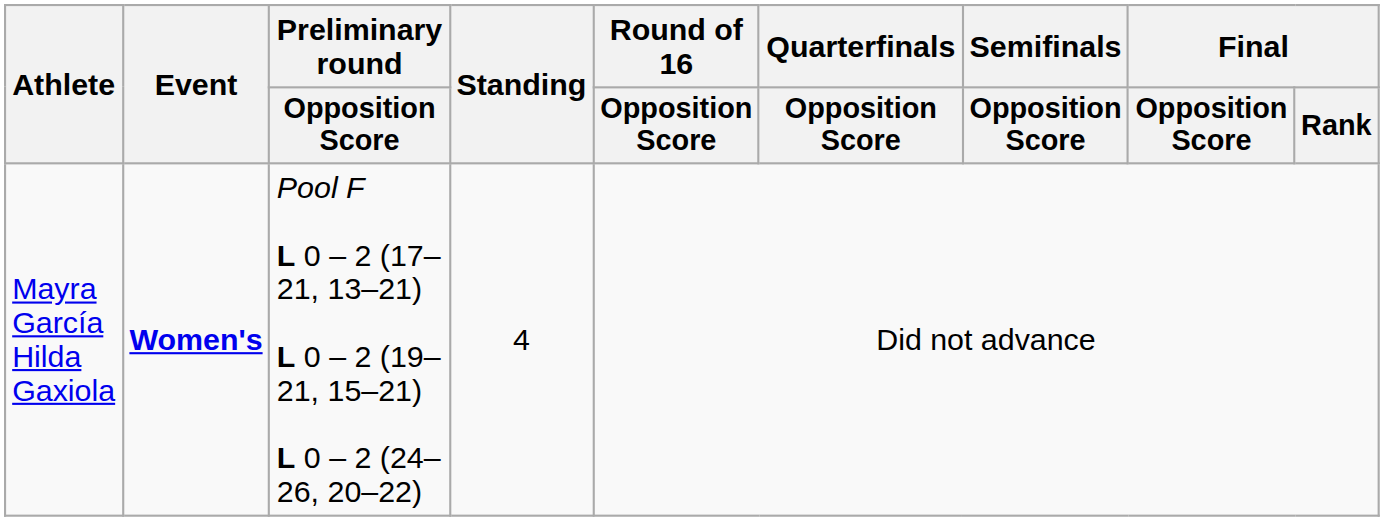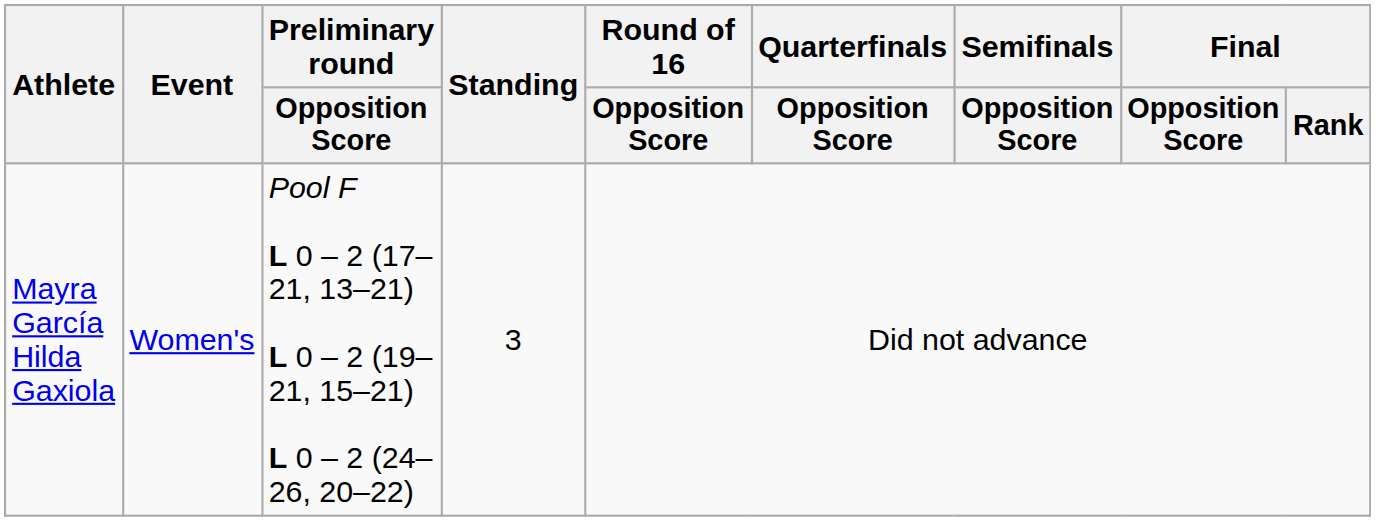 <table class=wikitable style="font-size:90%">
 <tr>
 <th rowspan="2">Athlete</th>
 <th rowspan="2">Event</th>
 <th>Preliminary round</th>
 <th rowspan="2">Standing</th>
 <th>Round of 16</th>
 <th>Quarterfinals</th>
 <th>Semifinals</th>
 <th colspan=2>Final</th>
 </tr>
 <tr style="font-size:95%">
 <th>Opposition<br>Score</th>
 <th>Opposition<br>Score</th>
 <th>Opposition<br>Score</th>
 <th>Opposition<br>Score</th>
 <th>Opposition<br>Score</th>
 <th>Rank</th>
 </tr>
 <tr align=center>
 <td align=left><a href='#'>Mayra García</a><br><a href='#'>Hilda Gaxiola</a></td>
-<td align=left><strong><a href='#'>Women's</a></strong></td>
+<td align=left><a href='#'>Women's</a></td>
 <td align=left><em>Pool F</em><br><br><strong>L</strong> 0 – 2 (17–21, 13–21)<br><br><strong>L</strong> 0 – 2 (19–21, 15–21)<br><br><strong>L</strong> 0 – 2 (24–26, 20–22)</td>
-<td>4</td>
+<td>3</td>
 <td colspan=5>Did not advance</td>
 </tr>
 </table>
